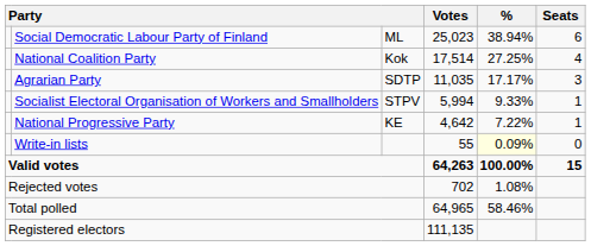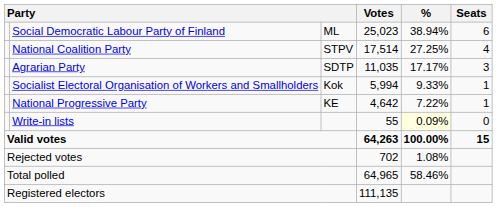 <table class="wikitable" border="1" style="text-align:right;">
 <tr>
 <th style="text-align:left;" colspan=3>Party</th>
 <th align=center width="50">Votes</th>
 <th align=center width="50">%</th>
 <th align=center width="50">Seats</th>
 </tr>
 <tr>
 <td></td>
 <td align=left style="white-space: nowrap;"><a href='#'>Social Democratic Labour Party of Finland</a></td>
 <td align=left>ML</td>
 <td>25,023</td>
 <td>38.94%</td>
 <td>6</td>
 </tr>
 <tr>
 <td></td>
 <td align=left><a href='#'>National Coalition Party</a></td>
-<td align=left>Kok</td>
+<td align=left>STPV</td>
 <td>17,514</td>
 <td>27.25%</td>
 <td>4</td>
 </tr>
 <tr>
 <td></td>
 <td align=left><a href='#'>Agrarian Party</a></td>
 <td align=left>SDTP</td>
 <td>11,035</td>
 <td>17.17%</td>
 <td>3</td>
 </tr>
 <tr>
 <td></td>
 <td align=left><a href='#'>Socialist Electoral Organisation of Workers and Smallholders</a></td>
-<td align=left>STPV</td>
+<td align=left>Kok</td>
 <td>5,994</td>
 <td>9.33%</td>
 <td>1</td>
 </tr>
 <tr>
 <td></td>
 <td align=left><a href='#'>National Progressive Party</a></td>
 <td align=left>KE</td>
 <td>4,642</td>
 <td>7.22%</td>
 <td>1</td>
 </tr>
 <tr>
 <td></td>
 <td align=left><a href='#'>Write-in lists</a></td>
 <td align=left></td>
 <td>55</td>
 <td style="background: lightyellow;">0.09%</td>
 <td>0</td>
 </tr>
 <tr style="font-weight:bold">
 <td align=left colspan=3>Valid votes</td>
 <td>64,263</td>
 <td>100.00%</td>
 <td>15</td>
 </tr>
 <tr>
 <td align=left colspan=3>Rejected votes</td>
 <td>702</td>
 <td>1.08%</td>
 <td></td>
 </tr>
 <tr>
 <td align=left colspan=3>Total polled</td>
 <td>64,965</td>
 <td>58.46%</td>
 <td></td>
 </tr>
 <tr>
 <td align=left colspan=3>Registered electors</td>
 <td>111,135</td>
 <td></td>
 <td></td>
 </tr>
 </table>
